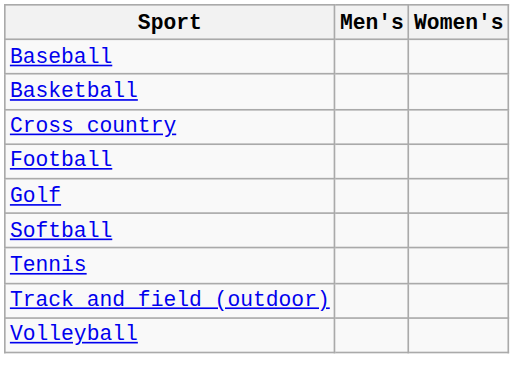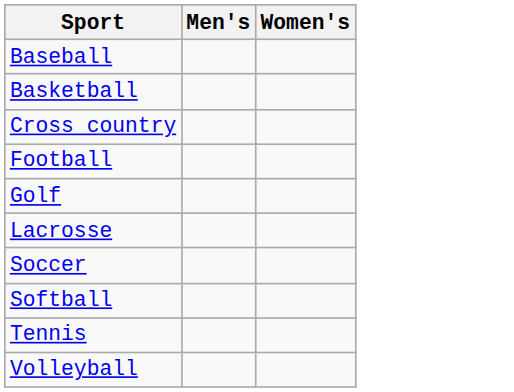 <table class="wikitable" style=>
 <tr>
 <th>Sport</th>
 <th>Men's</th>
 <th>Women's</th>
 </tr>
 <tr>
 <td><a href='#'>Baseball</a></td>
 <td></td>
 <td></td>
 </tr>
 <tr>
 <td><a href='#'>Basketball</a></td>
 <td></td>
 <td></td>
 </tr>
 <tr>
 <td><a href='#'>Cross country</a></td>
 <td></td>
 <td></td>
 </tr>
 <tr>
 <td><a href='#'>Football</a></td>
 <td></td>
 <td></td>
 </tr>
 <tr>
 <td><a href='#'>Golf</a></td>
 <td></td>
 <td></td>
 </tr>
 <tr>
+<td><a href='#'>Lacrosse</a></td>
+<td></td>
+<td></td>
+</tr>
+<tr>
+<td><a href='#'>Soccer</a></td>
+<td></td>
+<td></td>
+</tr>
+<tr>
 <td><a href='#'>Softball</a></td>
 <td></td>
 <td></td>
 </tr>
 <tr>
 <td><a href='#'>Tennis</a></td>
 <td></td>
 <td></td>
 </tr>
 <tr>
-<td><a href='#'>Track and field (outdoor)</a></td>
-<td></td>
-<td></td>
-</tr>
-<tr>
 <td><a href='#'>Volleyball</a></td>
 <td></td>
 <td></td>
 </tr>
 </table>
